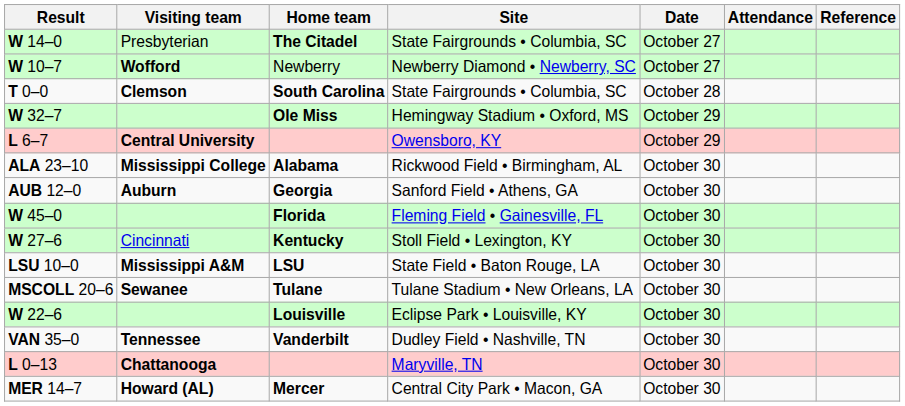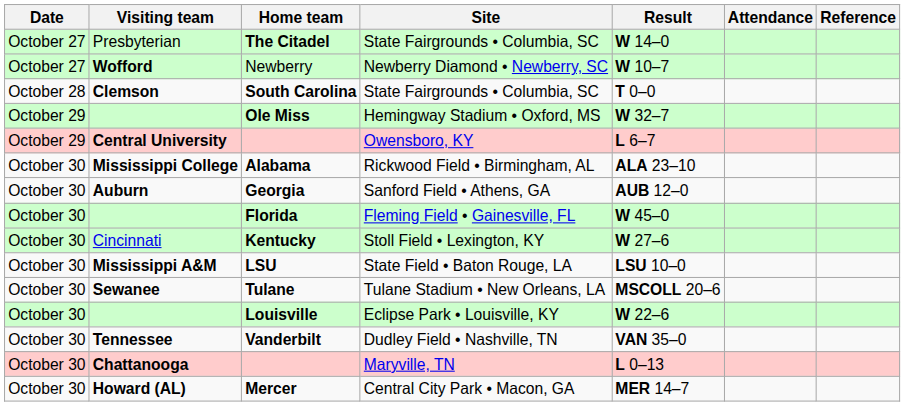 <table class="wikitable" style="font-size:95%;">
 <tr>
-<th>Result</th>
+<th>Date</th>
 <th>Visiting team</th>
 <th>Home team</th>
 <th>Site</th>
-<th>Date</th>
+<th>Result</th>
 <th>Attendance</th>
 <th class="unsortable">Reference</th>
 </tr>
 <tr bgcolor=ccffcc>
-<td><strong>W</strong> 14–0</td>
+<td>October 27</td>
 <td>Presbyterian</td>
 <td><strong>The Citadel</strong></td>
 <td>State Fairgrounds • Columbia, SC</td>
-<td>October 27</td>
+<td><strong>W</strong> 14–0</td>
 <td></td>
 <td></td>
 </tr>
 <tr bgcolor=ccffcc>
-<td><strong>W</strong> 10–7</td>
+<td>October 27</td>
 <td><strong>Wofford</strong></td>
 <td>Newberry</td>
 <td>Newberry Diamond • <a href='#'>Newberry, SC</a></td>
-<td>October 27</td>
+<td><strong>W</strong> 10–7</td>
 <td></td>
 <td></td>
 </tr>
 <tr bgcolor=>
-<td><strong>T</strong> 0–0</td>
+<td>October 28</td>
 <td><strong>Clemson</strong></td>
 <td><strong>South Carolina</strong></td>
 <td>State Fairgrounds • Columbia, SC</td>
-<td>October 28</td>
+<td><strong>T</strong> 0–0</td>
 <td></td>
 <td></td>
 </tr>
 <tr bgcolor=ccffcc>
-<td><strong>W</strong> 32–7</td>
+<td>October 29</td>
 <td></td>
 <td><strong>Ole Miss</strong></td>
 <td>Hemingway Stadium • Oxford, MS</td>
-<td>October 29</td>
+<td><strong>W</strong> 32–7</td>
 <td></td>
 <td></td>
 </tr>
 <tr bgcolor=ffcccc>
-<td><strong>L</strong> 6–7</td>
+<td>October 29</td>
 <td><strong>Central University</strong></td>
 <td></td>
 <td><a href='#'>Owensboro, KY</a></td>
-<td>October 29</td>
+<td><strong>L</strong> 6–7</td>
 <td></td>
 <td></td>
 </tr>
 <tr bgcolor=>
-<td><strong>ALA</strong> 23–10</td>
+<td>October 30</td>
 <td><strong>Mississippi College</strong></td>
 <td><strong>Alabama</strong></td>
 <td>Rickwood Field • Birmingham, AL</td>
-<td>October 30</td>
+<td><strong>ALA</strong> 23–10</td>
 <td></td>
 <td></td>
 </tr>
 <tr bgcolor=>
-<td><strong>AUB</strong> 12–0</td>
+<td>October 30</td>
 <td><strong>Auburn</strong></td>
 <td><strong>Georgia</strong></td>
 <td>Sanford Field • Athens, GA</td>
-<td>October 30</td>
+<td><strong>AUB</strong> 12–0</td>
 <td></td>
 <td></td>
 </tr>
 <tr bgcolor=ccffcc>
-<td><strong>W</strong> 45–0</td>
+<td>October 30</td>
 <td></td>
 <td><strong>Florida</strong></td>
 <td><a href='#'>Fleming Field</a> • <a href='#'>Gainesville, FL</a></td>
-<td>October 30</td>
+<td><strong>W</strong> 45–0</td>
 <td></td>
 <td></td>
 </tr>
 <tr bgcolor=ccffcc>
-<td><strong>W</strong> 27–6</td>
+<td>October 30</td>
 <td><a href='#'>Cincinnati</a></td>
 <td><strong>Kentucky</strong></td>
 <td>Stoll Field • Lexington, KY</td>
-<td>October 30</td>
+<td><strong>W</strong> 27–6</td>
 <td></td>
 <td></td>
 </tr>
 <tr bgcolor=>
-<td><strong>LSU</strong> 10–0</td>
+<td>October 30</td>
 <td><strong>Mississippi A&M</strong></td>
 <td><strong>LSU</strong></td>
 <td>State Field • Baton Rouge, LA</td>
-<td>October 30</td>
+<td><strong>LSU</strong> 10–0</td>
 <td></td>
 <td></td>
 </tr>
 <tr bgcolor=>
-<td><strong>MSCOLL</strong> 20–6</td>
+<td>October 30</td>
 <td><strong>Sewanee</strong></td>
 <td><strong>Tulane</strong></td>
 <td>Tulane Stadium • New Orleans, LA</td>
-<td>October 30</td>
+<td><strong>MSCOLL</strong> 20–6</td>
 <td></td>
 <td></td>
 </tr>
 <tr bgcolor=ccffcc>
-<td><strong>W</strong> 22–6</td>
+<td>October 30</td>
 <td></td>
 <td><strong>Louisville</strong></td>
 <td>Eclipse Park • Louisville, KY</td>
-<td>October 30</td>
+<td><strong>W</strong> 22–6</td>
 <td></td>
 <td></td>
 </tr>
 <tr bgcolor=>
-<td><strong>VAN</strong> 35–0</td>
+<td>October 30</td>
 <td><strong>Tennessee</strong></td>
 <td><strong>Vanderbilt</strong></td>
 <td>Dudley Field • Nashville, TN</td>
-<td>October 30</td>
+<td><strong>VAN</strong> 35–0</td>
 <td></td>
 <td></td>
 </tr>
 <tr bgcolor=ffcccc>
-<td><strong>L</strong> 0–13</td>
+<td>October 30</td>
 <td><strong>Chattanooga</strong></td>
 <td></td>
 <td><a href='#'>Maryville, TN</a></td>
-<td>October 30</td>
+<td><strong>L</strong> 0–13</td>
 <td></td>
 <td></td>
 </tr>
 <tr bgcolor=>
-<td><strong>MER</strong> 14–7</td>
+<td>October 30</td>
 <td><strong>Howard (AL)</strong></td>
 <td><strong>Mercer</strong></td>
 <td>Central City Park • Macon, GA</td>
-<td>October 30</td>
+<td><strong>MER</strong> 14–7</td>
 <td></td>
 <td></td>
 </tr>
 </table>
